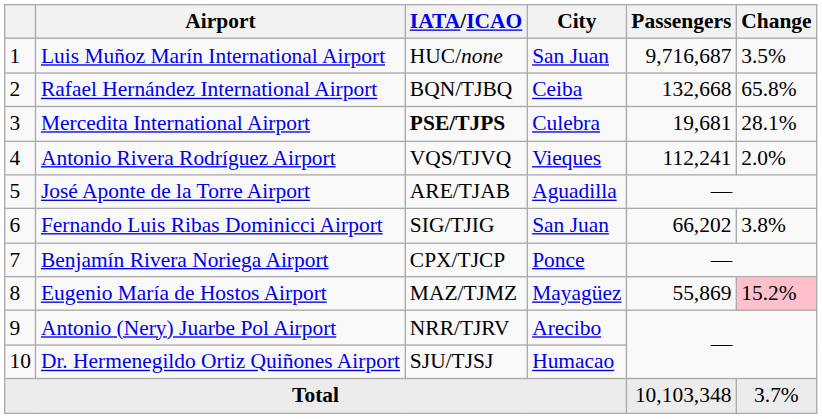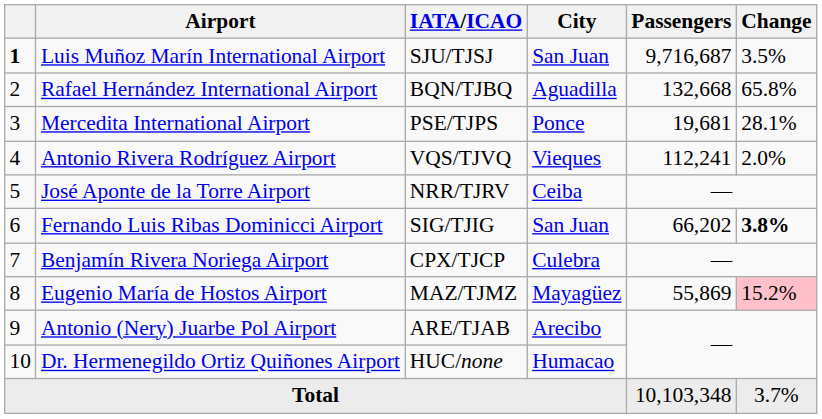 <table class="wikitable sortable">
 <tr>
 <th></th>
 <th>Airport</th>
 <th><a href='#'>IATA</a>/<a href='#'>ICAO</a></th>
 <th>City</th>
 <th>Passengers</th>
 <th>Change</th>
 </tr>
 <tr>
-<td>1</td>
+<td><strong>1</strong></td>
 <td><a href='#'>Luis Muñoz Marín International Airport</a></td>
-<td>HUC/<em>none</em></td>
+<td>SJU/TJSJ</td>
 <td><a href='#'>San Juan</a></td>
 <td align="right">9,716,687</td>
 <td> 3.5%</td>
 </tr>
 <tr>
 <td>2</td>
 <td><a href='#'>Rafael Hernández International Airport</a></td>
 <td>BQN/TJBQ</td>
-<td><a href='#'>Ceiba</a></td>
+<td><a href='#'>Aguadilla</a></td>
 <td align="right">132,668</td>
 <td> 65.8%</td>
 </tr>
 <tr>
 <td>3</td>
 <td><a href='#'>Mercedita International Airport</a></td>
-<td><strong>PSE/TJPS</strong></td>
-<td><a href='#'>Culebra</a></td>
+<td>PSE/TJPS</td>
+<td><a href='#'>Ponce</a></td>
 <td align="right">19,681</td>
 <td> 28.1%</td>
 </tr>
 <tr>
 <td>4</td>
 <td><a href='#'>Antonio Rivera Rodríguez Airport</a></td>
 <td>VQS/TJVQ</td>
 <td><a href='#'>Vieques</a></td>
 <td align="right">112,241</td>
 <td> 2.0%</td>
 </tr>
 <tr>
 <td>5</td>
 <td><a href='#'>José Aponte de la Torre Airport</a></td>
-<td>ARE/TJAB</td>
-<td><a href='#'>Aguadilla</a></td>
+<td>NRR/TJRV</td>
+<td><a href='#'>Ceiba</a></td>
 <td colspan="2" align="center">—</td>
 </tr>
 <tr>
 <td>6</td>
 <td><a href='#'>Fernando Luis Ribas Dominicci Airport</a></td>
 <td>SIG/TJIG</td>
 <td><a href='#'>San Juan</a></td>
 <td align="right">66,202</td>
-<td> 3.8%</td>
+<td><strong> 3.8%</strong></td>
 </tr>
 <tr>
 <td>7</td>
 <td><a href='#'>Benjamín Rivera Noriega Airport</a></td>
 <td>CPX/TJCP</td>
-<td><a href='#'>Ponce</a></td>
+<td><a href='#'>Culebra</a></td>
 <td colspan="2" align="center">—</td>
 </tr>
 <tr>
 <td>8</td>
 <td><a href='#'>Eugenio María de Hostos Airport</a></td>
 <td>MAZ/TJMZ</td>
 <td><a href='#'>Mayagüez</a></td>
 <td align="right">55,869</td>
 <td style="background: pink;"> 15.2%</td>
 </tr>
 <tr>
 <td>9</td>
 <td><a href='#'>Antonio (Nery) Juarbe Pol Airport</a></td>
-<td>NRR/TJRV</td>
+<td>ARE/TJAB</td>
 <td><a href='#'>Arecibo</a></td>
 <td rowspan=2 colspan="2" align="center">—</td>
 </tr>
 <tr>
 <td>10</td>
 <td><a href='#'>Dr. Hermenegildo Ortiz Quiñones Airport</a></td>
-<td>SJU/TJSJ</td>
+<td>HUC/<em>none</em></td>
 <td><a href='#'>Humacao</a></td>
 </tr>
 <tr style="background-color:#ececec;">
 <td colspan=4 align="center"><strong>Total</strong></td>
 <td align="right">10,103,348</td>
 <td align="center"> 3.7%</td>
 </tr>
 </table>
